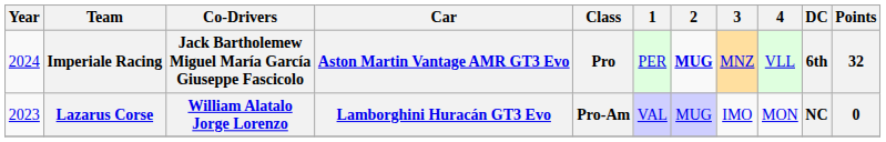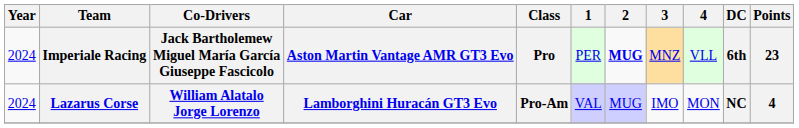 <table class="wikitable" style="text-align:center; font-size:85%">
 <tr>
 <th>Year</th>
 <th>Team</th>
 <th>Co-Drivers</th>
 <th>Car</th>
 <th>Class</th>
 <th>1</th>
 <th>2</th>
 <th>3</th>
 <th>4</th>
 <th>DC</th>
 <th>Points</th>
 </tr>
 <tr>
 <td><a href='#'>2024</a></td>
 <th nowrap>Imperiale Racing</th>
 <th nowrap> Jack Bartholemew<br> Miguel María García<br> Giuseppe Fascicolo</th>
 <th nowrap><a href='#'>Aston Martin Vantage AMR GT3 Evo</a></th>
 <th>Pro</th>
 <td style="background:#DFFFDF;"><a href='#'>PER</a><br></td>
 <td style="background:#;"><strong><a href='#'>MUG</a></strong></td>
 <td style="background:#FFDF9F;"><a href='#'>MNZ</a><br></td>
 <td style="background:#DFFFDF;"><a href='#'>VLL</a><br></td>
 <th>6th</th>
-<th>32</th>
+<th>23</th>
 </tr>
 <tr>
-<td><a href='#'>2023</a></td>
+<td><a href='#'>2024</a></td>
 <th nowrap><a href='#'>Lazarus Corse</a></th>
 <th nowrap> <a href='#'>William Alatalo</a><br> <a href='#'>Jorge Lorenzo</a></th>
 <th nowrap><a href='#'>Lamborghini Huracán GT3 Evo</a></th>
 <th>Pro-Am</th>
 <td style="background:#CFCFFF;"><a href='#'>VAL</a><br></td>
 <td style="background:#CFCFFF;"><a href='#'>MUG</a><br></td>
 <td><a href='#'>IMO</a></td>
 <td><a href='#'>MON</a></td>
 <th>NC</th>
-<th>0</th>
+<th>4</th>
 </tr>
 <tr>
 </tr>
 </table>
